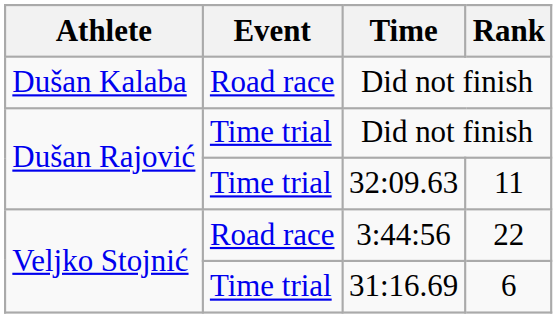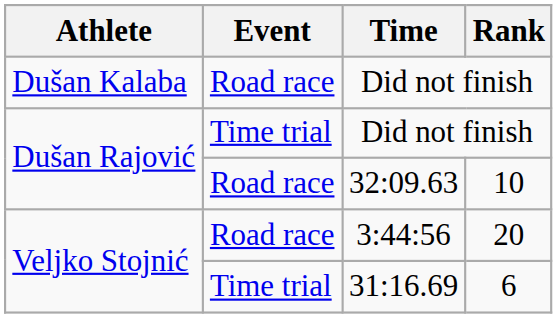 <table class=wikitable style="font-size:90%">
 <tr>
 <th>Athlete</th>
 <th>Event</th>
 <th>Time</th>
 <th>Rank</th>
 </tr>
 <tr align=center>
 <td align=left><a href='#'>Dušan Kalaba</a></td>
 <td align=left rownsap=2><a href='#'>Road race</a></td>
 <td colspan=2>Did not finish</td>
 </tr>
 <tr align=center>
 <td align=left rowspan=2><a href='#'>Dušan Rajović</a></td>
 <td align=left><a href='#'>Time trial</a></td>
 <td colspan=2>Did not finish</td>
 </tr>
 <tr align=center>
-<td align=left><a href='#'>Time trial</a></td>
+<td align=left><a href='#'>Road race</a></td>
 <td>32:09.63</td>
-<td>11</td>
+<td>10</td>
 </tr>
 <tr align=center>
 <td align=left rowspan=2><a href='#'>Veljko Stojnić</a></td>
 <td align=left><a href='#'>Road race</a></td>
 <td>3:44:56</td>
-<td>22</td>
+<td>20</td>
 </tr>
 <tr align=center>
 <td align=left><a href='#'>Time trial</a></td>
 <td>31:16.69</td>
 <td>6</td>
 </tr>
 </table>
